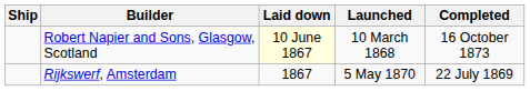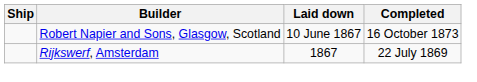 <table class="wikitable" border="1">
 <tr>
 <th>Ship</th>
 <th>Builder</th>
 <th>Laid down</th>
-<th>Launched</th>
 <th>Completed</th>
 </tr>
 <tr>
 <td></td>
 <td><a href='#'>Robert Napier and Sons</a>, <a href='#'>Glasgow</a>, Scotland</td>
-<td align=center style="background: lightyellow;">10 June 1867</td>
-<td align=center>10 March 1868</td>
+<td align=center>10 June 1867</td>
 <td align=center>16 October 1873</td>
 </tr>
 <tr>
 <td></td>
 <td><em><a href='#'>Rijkswerf</a></em>, <a href='#'>Amsterdam</a></td>
 <td align=center>1867</td>
-<td align=center>5 May 1870</td>
 <td align=center>22 July 1869</td>
 </tr>
 </table>
